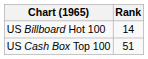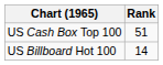 <table class="wikitable">
 <tr>
 <th align="left">Chart (1965)</th>
 <th style="text-align:center;">Rank</th>
 </tr>
 <tr>
+<td>US <em>Cash Box</em> Top 100</td>
+<td style="text-align:center;">51</td>
+</tr>
+<tr>
 <td>US <em>Billboard</em> Hot 100</td>
 <td style="text-align:center;">14</td>
 </tr>
-<tr>
-<td>US <em>Cash Box</em> Top 100</td>
-<td style="text-align:center;">51</td>
-</tr>
 </table>
